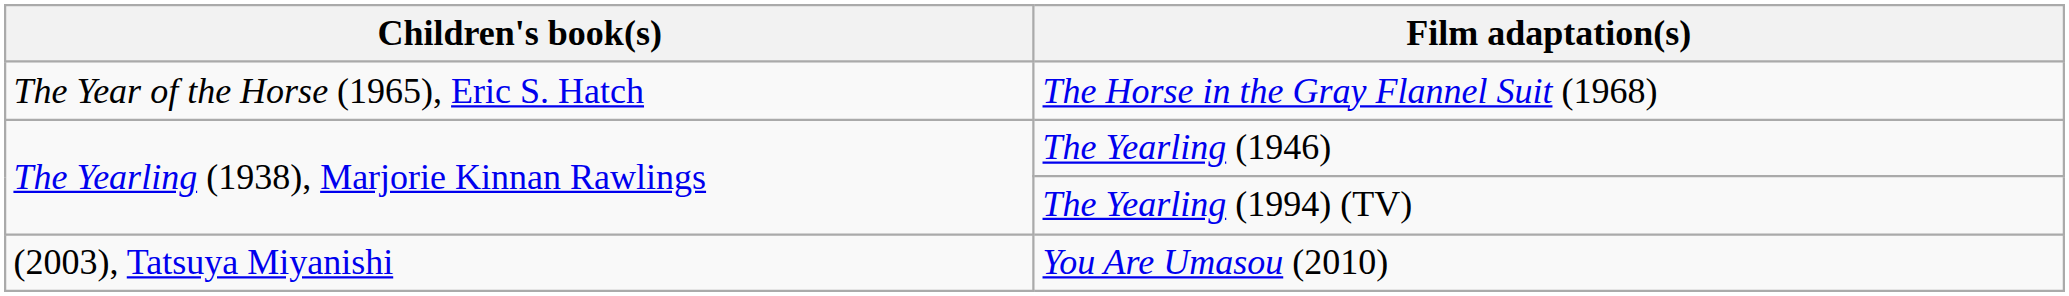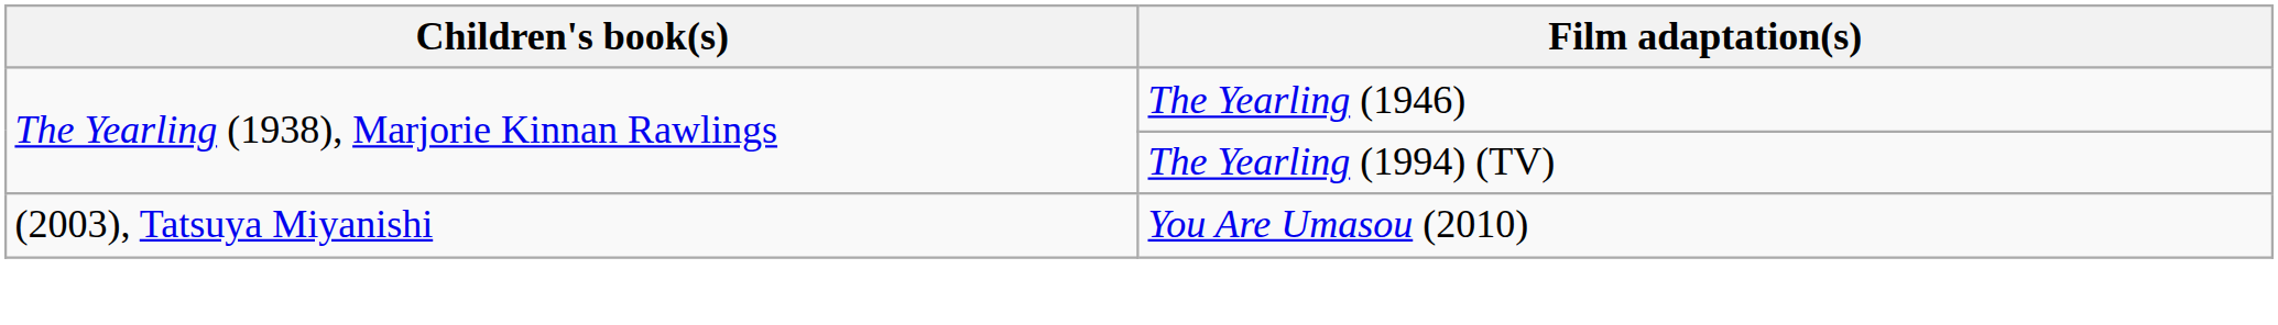 <table class="wikitable">
 <tr>
 <th width="450">Children's book(s)</th>
 <th width="450">Film adaptation(s)</th>
-</tr>
-<tr>
-<td><em>The Year of the Horse</em> (1965), <a href='#'>Eric S. Hatch</a></td>
-<td><em><a href='#'>The Horse in the Gray Flannel Suit</a></em> (1968)</td>
 </tr>
 <tr>
 <td rowspan="2"><em><a href='#'>The Yearling</a></em> (1938), <a href='#'>Marjorie Kinnan Rawlings</a></td>
 <td><em><a href='#'>The Yearling</a></em> (1946)</td>
 </tr>
 <tr>
 <td><em><a href='#'>The Yearling</a></em> (1994) (TV)</td>
 </tr>
 <tr>
 <td> (2003), <a href='#'>Tatsuya Miyanishi</a></td>
 <td><em><a href='#'>You Are Umasou</a></em> (2010)</td>
 </tr>
 </table>
